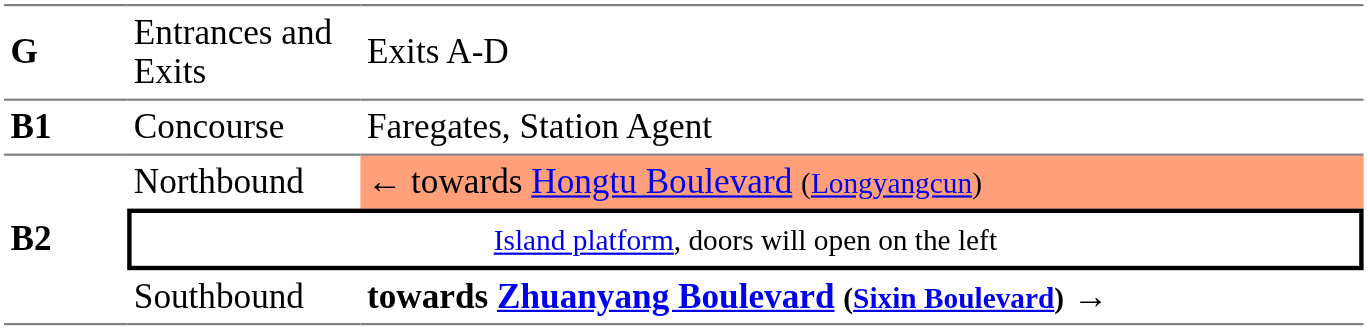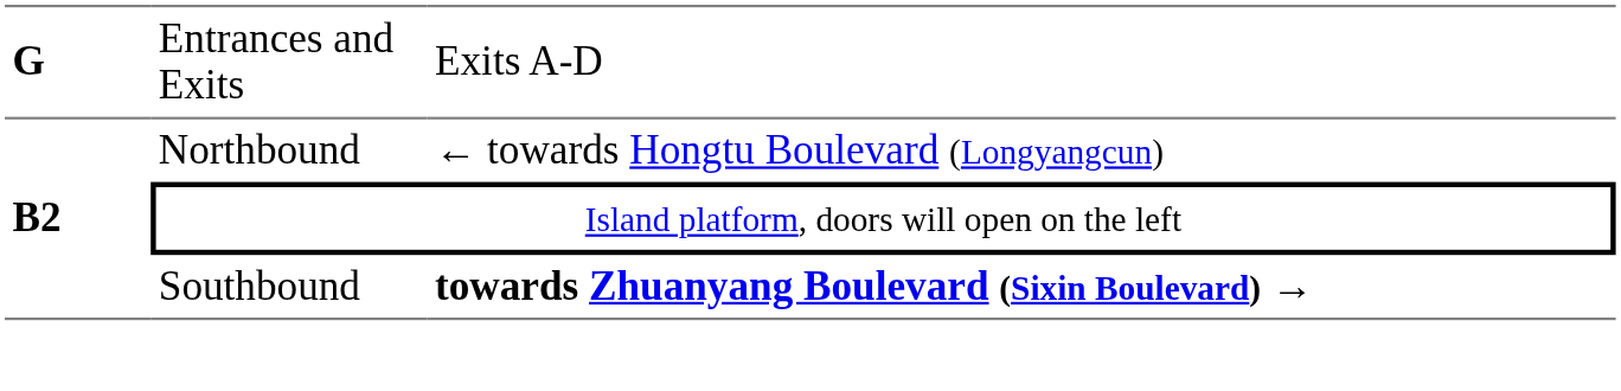 <table table border=0 cellspacing=0 cellpadding=3>
 <tr>
 <td style="border-top:solid 1px gray;border-bottom:solid 1px gray;" width=50><strong>G</strong></td>
 <td style="border-top:solid 1px gray;border-bottom:solid 1px gray;" width=100>Entrances and Exits</td>
 <td style="border-top:solid 1px gray;border-bottom:solid 1px gray;" width=450>Exits A-D</td>
 </tr>
 <tr>
-<td style="border-top:solid 0px gray;border-bottom:solid 1px gray;" width=50><strong>B1</strong></td>
-<td style="border-top:solid 0px gray;border-bottom:solid 1px gray;" width=100>Concourse</td>
-<td style="border-top:solid 0px gray;border-bottom:solid 1px gray;" width=450>Faregates, Station Agent</td>
-</tr>
-<tr>
 <td style="border-bottom:solid 1px gray;" rowspan=3><strong>B2</strong></td>
 <td>Northbound</td>
-<td style="background: lightsalmon;">←  towards <a href='#'>Hongtu Boulevard</a> <small>(<a href='#'>Longyangcun</a>)</small></td>
+<td>←  towards <a href='#'>Hongtu Boulevard</a> <small>(<a href='#'>Longyangcun</a>)</small></td>
 </tr>
 <tr>
 <td style="border-right:solid 2px black;border-left:solid 2px black;border-top:solid 2px black;border-bottom:solid 2px black;text-align:center;" colspan=2><small><a href='#'>Island platform</a>, doors will open on the left</small></td>
 </tr>
 <tr>
 <td style="border-bottom:solid 1px gray;">Southbound</td>
 <td style="border-bottom:solid 1px gray;"><strong> towards <a href='#'>Zhuanyang Boulevard</a> <small>(<a href='#'>Sixin Boulevard</a>)</small> →</strong></td>
 </tr>
 </table>
